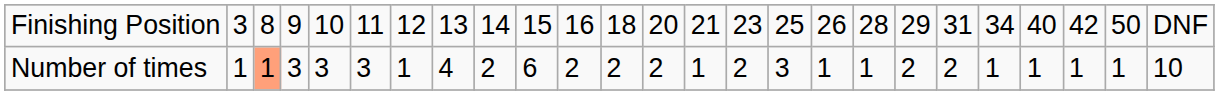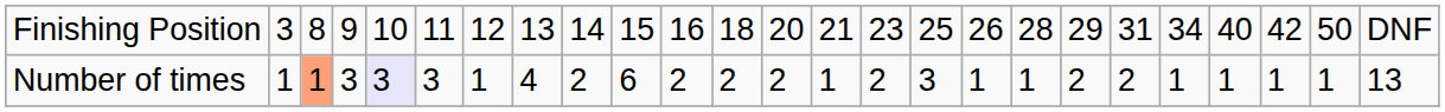 <table class="wikitable">
 <tr style=>
 <td>Finishing Position</td>
 <td>3</td>
 <td>8</td>
 <td>9</td>
 <td>10</td>
 <td>11</td>
 <td>12</td>
 <td>13</td>
 <td>14</td>
 <td>15</td>
 <td>16</td>
 <td>18</td>
 <td>20</td>
 <td>21</td>
 <td>23</td>
 <td>25</td>
 <td>26</td>
 <td>28</td>
 <td>29</td>
 <td>31</td>
 <td>34</td>
 <td>40</td>
 <td>42</td>
 <td>50</td>
 <td>DNF</td>
 </tr>
 <tr>
 <td>Number of times</td>
 <td>1</td>
 <td style="background: lightsalmon;">1</td>
 <td>3</td>
-<td>3</td>
+<td style="background: lavender;">3</td>
 <td>3</td>
 <td>1</td>
 <td>4</td>
 <td>2</td>
 <td>6</td>
 <td>2</td>
 <td>2</td>
 <td>2</td>
 <td>1</td>
 <td>2</td>
 <td>3</td>
 <td>1</td>
 <td>1</td>
 <td>2</td>
 <td>2</td>
 <td>1</td>
 <td>1</td>
 <td>1</td>
 <td>1</td>
-<td>10</td>
+<td>13</td>
 </tr>
 </table>
